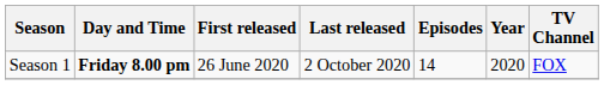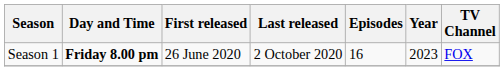 <table class="wikitable" border="1">
 <tr>
 <th>Season</th>
 <th>Day and Time</th>
 <th>First released</th>
 <th>Last released</th>
 <th>Episodes</th>
 <th>Year</th>
 <th>TV<br>Channel</th>
 </tr>
 <tr>
 <td>Season 1</td>
 <td><strong>Friday 8.00 pm</strong></td>
 <td>26 June 2020</td>
 <td>2 October 2020</td>
-<td>14</td>
-<td>2020</td>
+<td>16</td>
+<td>2023</td>
 <td><a href='#'>FOX</a></td>
 </tr>
 <tr>
 </tr>
 </table>
